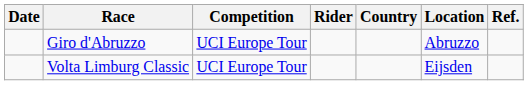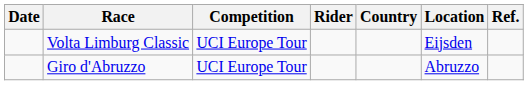 <table class="wikitable sortable">
 <tr>
 <th>Date</th>
 <th>Race</th>
 <th>Competition</th>
 <th>Rider</th>
 <th>Country</th>
 <th>Location</th>
 <th class="unsortable">Ref.</th>
 </tr>
 <tr>
 <td></td>
+<td><a href='#'>Volta Limburg Classic</a></td>
+<td><a href='#'>UCI Europe Tour</a></td>
+<td></td>
+<td></td>
+<td><a href='#'>Eijsden</a></td>
+<td align="center"></td>
+</tr>
+<tr>
+<td></td>
 <td><a href='#'>Giro d'Abruzzo</a></td>
 <td><a href='#'>UCI Europe Tour</a></td>
 <td></td>
 <td></td>
 <td><a href='#'>Abruzzo</a></td>
 <td align="center"></td>
 </tr>
-<tr>
-<td></td>
-<td><a href='#'>Volta Limburg Classic</a></td>
-<td><a href='#'>UCI Europe Tour</a></td>
-<td></td>
-<td></td>
-<td><a href='#'>Eijsden</a></td>
-<td align="center"></td>
-</tr>
 </table>
